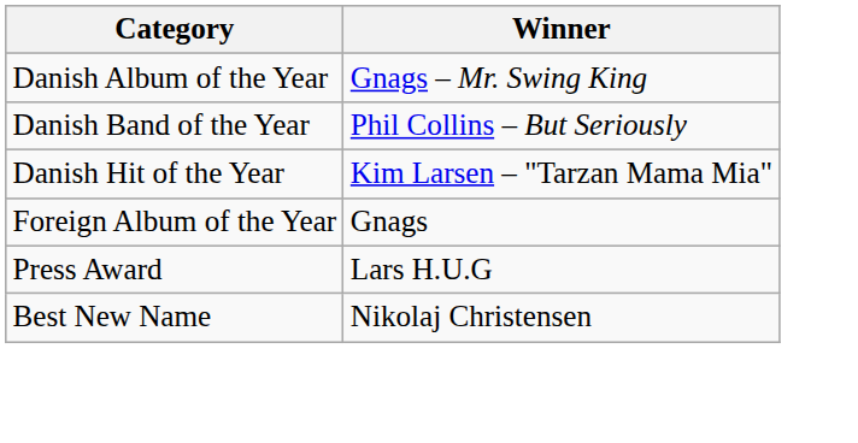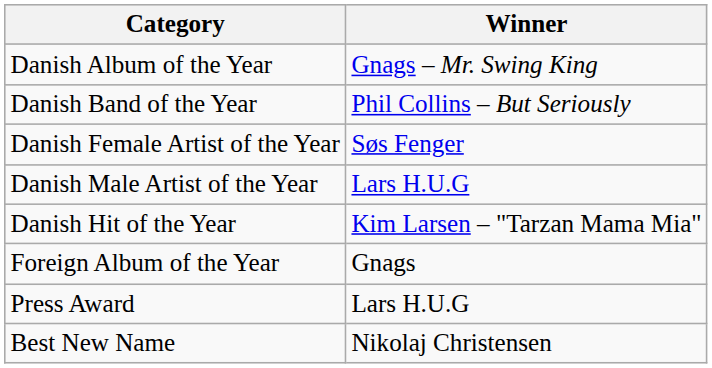 <table class="wikitable">
 <tr>
 <th>Category</th>
 <th>Winner</th>
 </tr>
 <tr>
 <td>Danish Album of the Year</td>
 <td><a href='#'>Gnags</a> – <em>Mr. Swing King</em></td>
 </tr>
 <tr>
 <td>Danish Band of the Year</td>
 <td><a href='#'>Phil Collins</a> – <em>But Seriously</em></td>
+</tr>
+<tr>
+<td>Danish Female Artist of the Year</td>
+<td><a href='#'>Søs Fenger</a></td>
+</tr>
+<tr>
+<td>Danish Male Artist of the Year</td>
+<td><a href='#'>Lars H.U.G</a></td>
 </tr>
 <tr>
 <td>Danish Hit of the Year</td>
 <td><a href='#'>Kim Larsen</a> – "Tarzan Mama Mia"</td>
 </tr>
 <tr>
 <td>Foreign Album of the Year</td>
 <td>Gnags</td>
 </tr>
 <tr>
 <td>Press Award</td>
 <td>Lars H.U.G</td>
 </tr>
 <tr>
 <td>Best New Name</td>
 <td>Nikolaj Christensen</td>
 </tr>
 </table>
